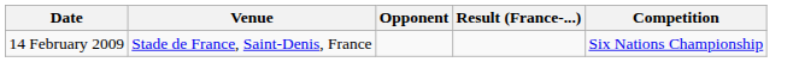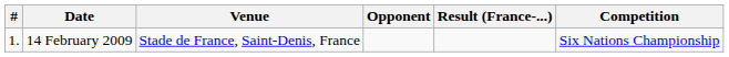 <table class="wikitable sortable">
 <tr>
+<th>#</th>
 <th>Date</th>
 <th>Venue</th>
 <th>Opponent</th>
 <th>Result (France-...)</th>
 <th>Competition</th>
 </tr>
 <tr>
+<td>1.</td>
 <td>14 February 2009</td>
 <td><a href='#'>Stade de France</a>, <a href='#'>Saint-Denis</a>, France</td>
 <td></td>
 <td></td>
 <td><a href='#'>Six Nations Championship</a></td>
 </tr>
 </table>
